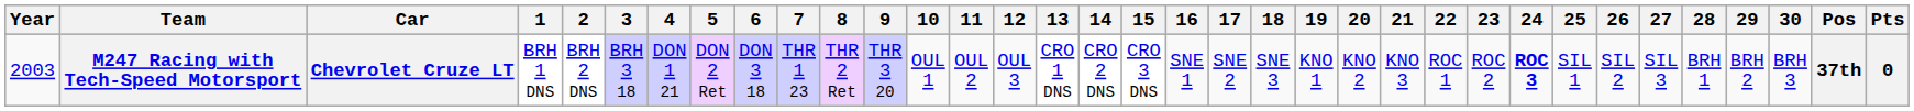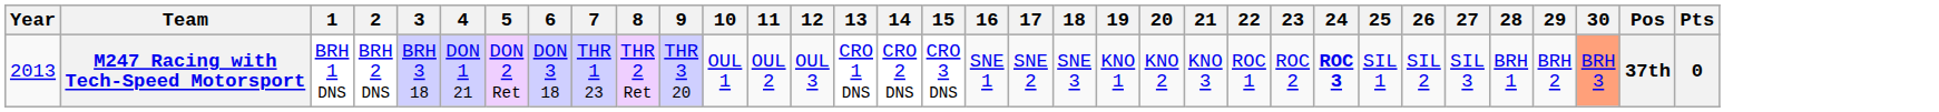 <table class="wikitable" style="text-align:center; font-size:85%">
 <tr>
 <th>Year</th>
 <th>Team</th>
-<th>Car</th>
 <th>1</th>
 <th>2</th>
 <th>3</th>
 <th>4</th>
 <th>5</th>
 <th>6</th>
 <th>7</th>
 <th>8</th>
 <th>9</th>
 <th>10</th>
 <th>11</th>
 <th>12</th>
 <th>13</th>
 <th>14</th>
 <th>15</th>
 <th>16</th>
 <th>17</th>
 <th>18</th>
 <th>19</th>
 <th>20</th>
 <th>21</th>
 <th>22</th>
 <th>23</th>
 <th>24</th>
 <th>25</th>
 <th>26</th>
 <th>27</th>
 <th>28</th>
 <th>29</th>
 <th>30</th>
 <th>Pos</th>
 <th>Pts</th>
 </tr>
 <tr>
-<td><a href='#'>2003</a></td>
+<td><a href='#'>2013</a></td>
 <th nowrap><a href='#'>M247 Racing with<br>Tech-Speed Motorsport</a></th>
-<th nowrap><a href='#'>Chevrolet Cruze LT</a></th>
 <td style="background:#ffffff;"><a href='#'>BRH<br>1</a><br><small>DNS</small></td>
 <td style="background:#ffffff;"><a href='#'>BRH<br>2</a><br><small>DNS</small></td>
 <td style="background:#CFCFFF;"><a href='#'>BRH<br>3</a><br><small>18</small></td>
 <td style="background:#CFCFFF;"><a href='#'>DON<br>1</a><br><small>21</small></td>
 <td style="background:#EFCFFF;"><a href='#'>DON<br>2</a><br><small>Ret</small></td>
 <td style="background:#CFCFFF;"><a href='#'>DON<br>3</a><br><small>18</small></td>
 <td style="background:#CFCFFF;"><a href='#'>THR<br>1</a><br><small>23</small></td>
 <td style="background:#EFCFFF;"><a href='#'>THR<br>2</a><br><small>Ret</small></td>
 <td style="background:#CFCFFF;"><a href='#'>THR<br>3</a><br><small>20</small></td>
 <td><a href='#'>OUL<br>1</a></td>
 <td><a href='#'>OUL<br>2</a></td>
 <td><a href='#'>OUL<br>3</a></td>
 <td style="background:#ffffff;"><a href='#'>CRO<br>1</a><br><small>DNS</small></td>
 <td style="background:#ffffff;"><a href='#'>CRO<br>2</a><br><small>DNS</small></td>
 <td style="background:#ffffff;"><a href='#'>CRO<br>3</a><br><small>DNS</small></td>
 <td><a href='#'>SNE<br>1</a></td>
 <td><a href='#'>SNE<br>2</a></td>
 <td><a href='#'>SNE<br>3</a></td>
 <td><a href='#'>KNO<br>1</a></td>
 <td><a href='#'>KNO<br>2</a></td>
 <td><a href='#'>KNO<br>3</a></td>
 <td><a href='#'>ROC<br>1</a></td>
 <td><a href='#'>ROC<br>2</a></td>
 <td><strong><a href='#'>ROC<br>3</a></strong></td>
 <td><a href='#'>SIL<br>1</a></td>
 <td><a href='#'>SIL<br>2</a></td>
 <td><a href='#'>SIL<br>3</a></td>
 <td><a href='#'>BRH<br>1</a></td>
 <td><a href='#'>BRH<br>2</a></td>
-<td><a href='#'>BRH<br>3</a></td>
+<td style="background: lightsalmon;"><a href='#'>BRH<br>3</a></td>
 <th>37th</th>
 <th>0</th>
 </tr>
 </table>
